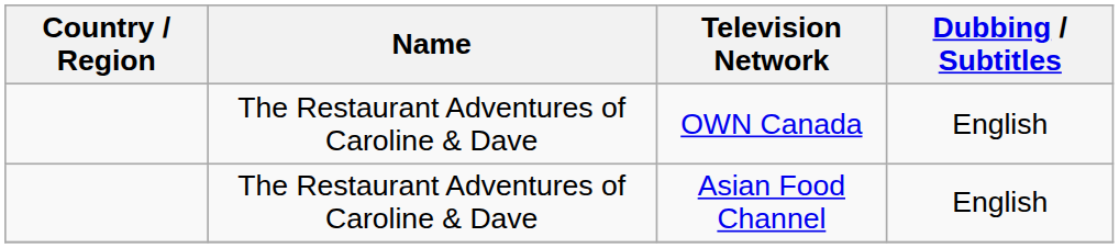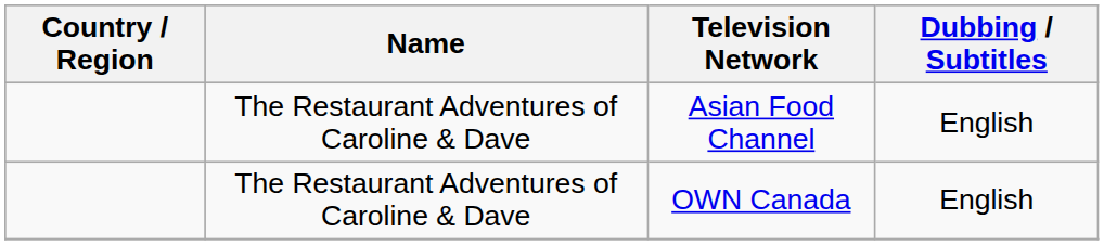 <table class="wikitable" style="text-align:center;">
 <tr>
 <th>Country / Region</th>
 <th>Name</th>
 <th>Television Network</th>
 <th><a href='#'>Dubbing</a> / <a href='#'>Subtitles</a></th>
 </tr>
 <tr>
 <td align="left"></td>
 <td>The Restaurant Adventures of Caroline & Dave</td>
-<td><a href='#'>OWN Canada</a></td>
+<td><a href='#'>Asian Food Channel</a></td>
 <td>English</td>
 </tr>
 <tr>
 <td align="left"></td>
 <td>The Restaurant Adventures of Caroline & Dave</td>
-<td><a href='#'>Asian Food Channel</a></td>
+<td><a href='#'>OWN Canada</a></td>
 <td>English</td>
 </tr>
 <tr>
 </tr>
 </table>
